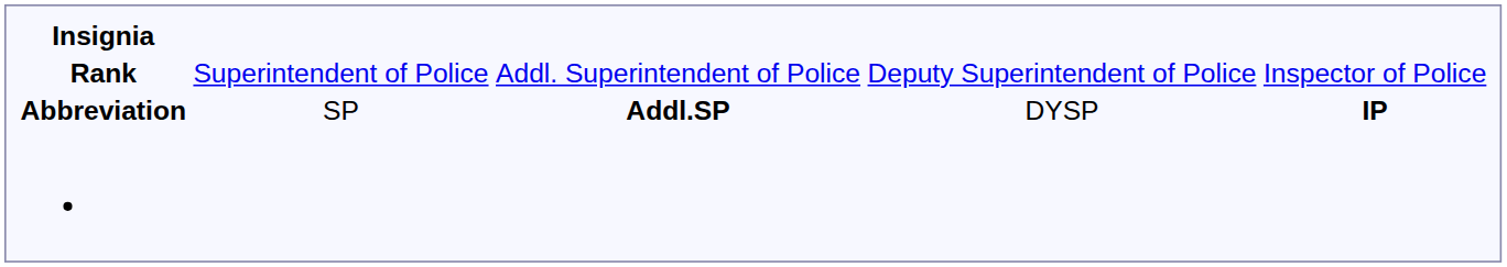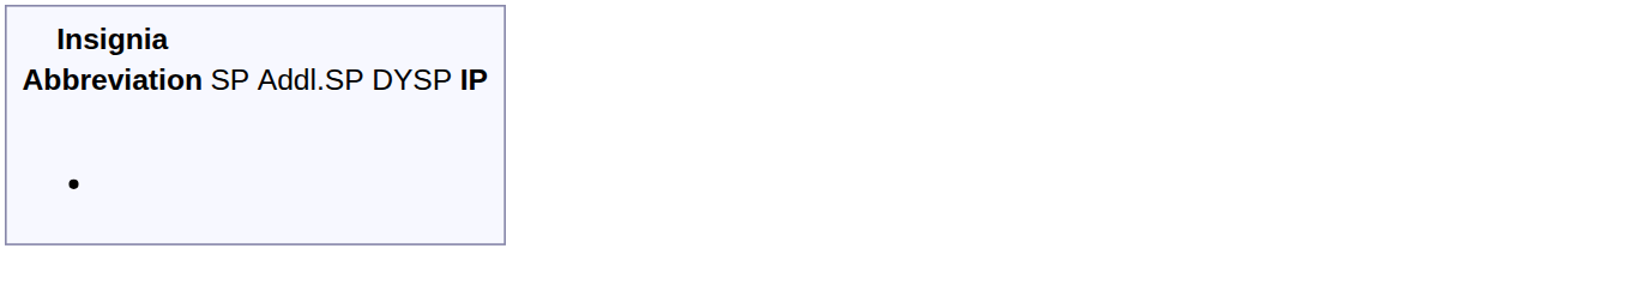 <table style="border:1px solid #8888aa; background-color:#f7f8ff; padding:5px; font-size:95%; margin: 0px 12px 12px 0px;">
 <tr align=center>
 <td><strong>Insignia</strong></td>
 <td></td>
 <td></td>
 <td></td>
 <td></td>
 </tr>
 <tr style="text-align:center;">
-<td><strong>Rank</strong></td>
-<td><a href='#'>Superintendent of Police</a></td>
-<td><a href='#'>Addl. Superintendent of Police</a></td>
-<td><a href='#'>Deputy Superintendent of Police</a></td>
-<td><a href='#'>Inspector of Police</a></td>
-</tr>
-<tr style="text-align:center;">
 <td><strong>Abbreviation</strong></td>
 <td>SP</td>
-<td><strong>Addl.SP</strong></td>
+<td>Addl.SP</td>
 <td>DYSP</td>
 <td><strong>IP</strong></td>
 </tr>
 <tr>
 <td colspan="5"><br><ul><li></li></ul></td>
 </tr>
 </table>
